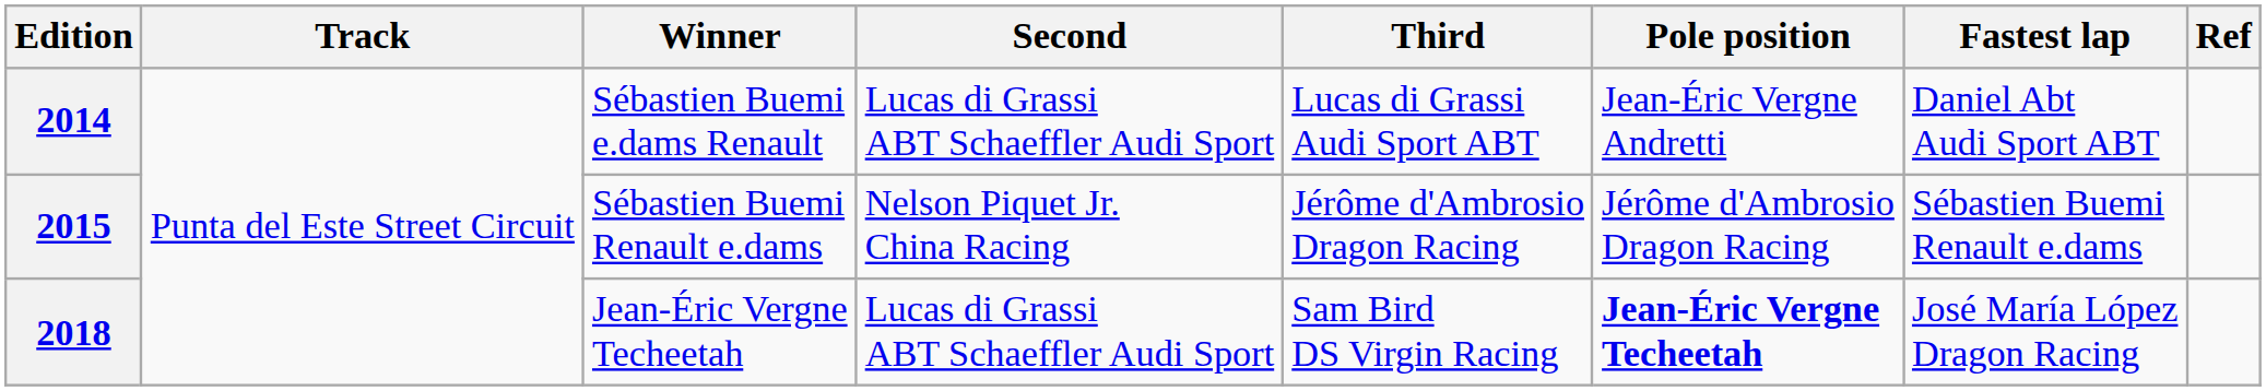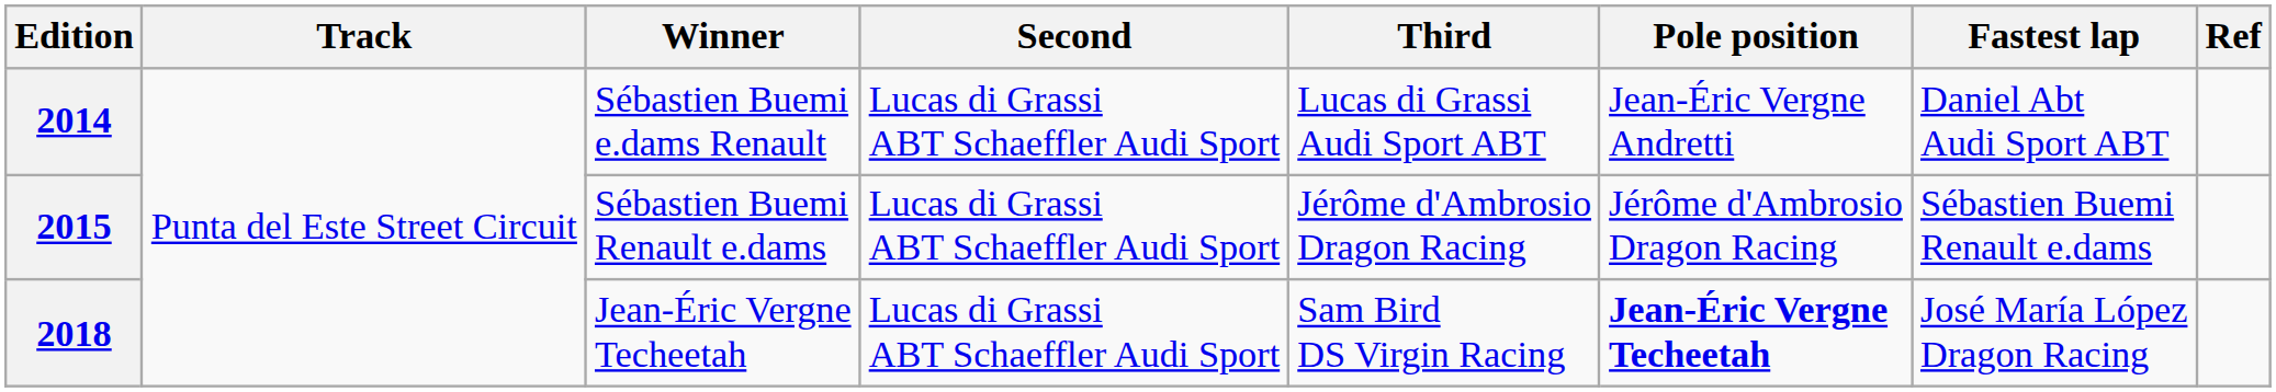 <table Class = "wikitable" style = "font-size: 90%;">
 <tr>
 <th>Edition</th>
 <th>Track</th>
 <th>Winner</th>
 <th>Second</th>
 <th>Third</th>
 <th>Pole position</th>
 <th>Fastest lap</th>
 <th>Ref</th>
 </tr>
 <tr>
 <th><a href='#'>2014</a></th>
 <td rowspan=3><a href='#'>Punta del Este Street Circuit</a></td>
 <td> <a href='#'>Sébastien Buemi</a><br><a href='#'>e.dams Renault</a></td>
 <td> <a href='#'>Lucas di Grassi</a><br><a href='#'>ABT Schaeffler Audi Sport</a></td>
 <td> <a href='#'>Lucas di Grassi</a><br><a href='#'>Audi Sport ABT</a></td>
 <td> <a href='#'>Jean-Éric Vergne</a><br><a href='#'>Andretti</a></td>
 <td> <a href='#'>Daniel Abt</a><br><a href='#'>Audi Sport ABT</a></td>
 <td align="center"></td>
 </tr>
 <tr>
 <th><a href='#'>2015</a></th>
 <td> <a href='#'>Sébastien Buemi</a><br><a href='#'>Renault e.dams</a></td>
-<td> <a href='#'>Nelson Piquet Jr.</a><br><a href='#'>China Racing</a></td>
+<td> <a href='#'>Lucas di Grassi</a><br><a href='#'>ABT Schaeffler Audi Sport</a></td>
 <td> <a href='#'>Jérôme d'Ambrosio</a><br><a href='#'>Dragon Racing</a></td>
 <td> <a href='#'>Jérôme d'Ambrosio</a><br><a href='#'>Dragon Racing</a></td>
 <td> <a href='#'>Sébastien Buemi</a><br><a href='#'>Renault e.dams</a></td>
 <td align="center"></td>
 </tr>
 <tr>
 <th><a href='#'>2018</a></th>
 <td> <a href='#'>Jean-Éric Vergne</a><br><a href='#'>Techeetah</a></td>
 <td> <a href='#'>Lucas di Grassi</a><br><a href='#'>ABT Schaeffler Audi Sport</a></td>
 <td> <a href='#'>Sam Bird</a><br><a href='#'>DS Virgin Racing</a></td>
 <td><strong> <a href='#'>Jean-Éric Vergne</a><br><a href='#'>Techeetah</a></strong></td>
 <td> <a href='#'>José María López</a><br><a href='#'>Dragon Racing</a></td>
 <td align="center"></td>
 </tr>
 </table>
